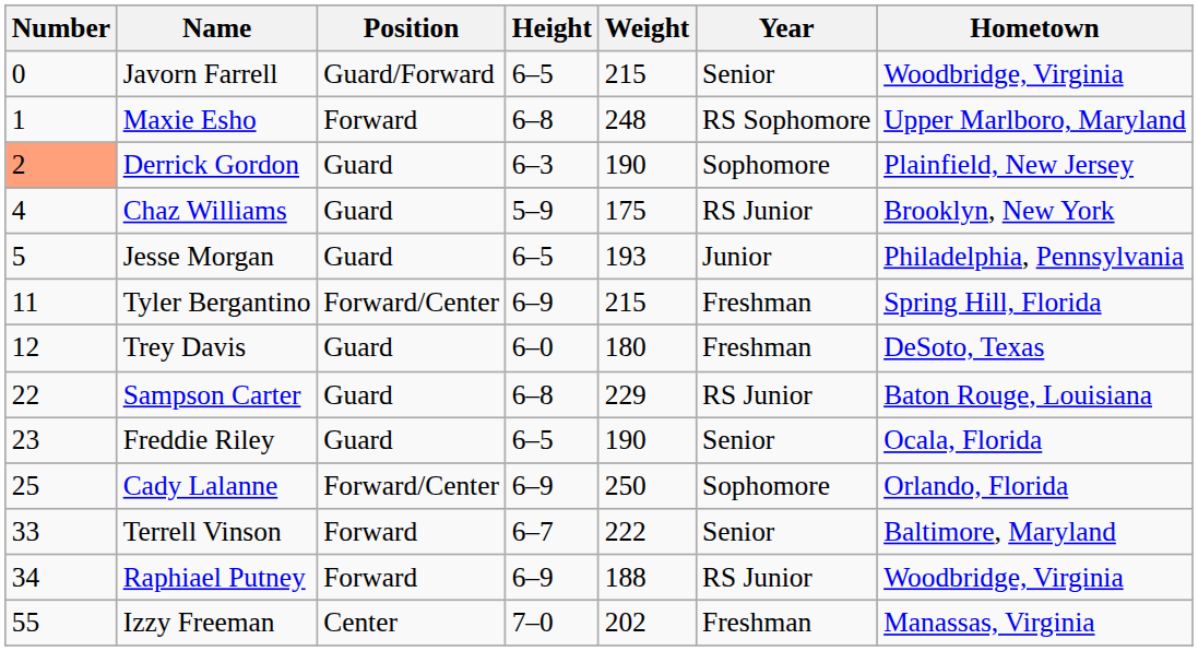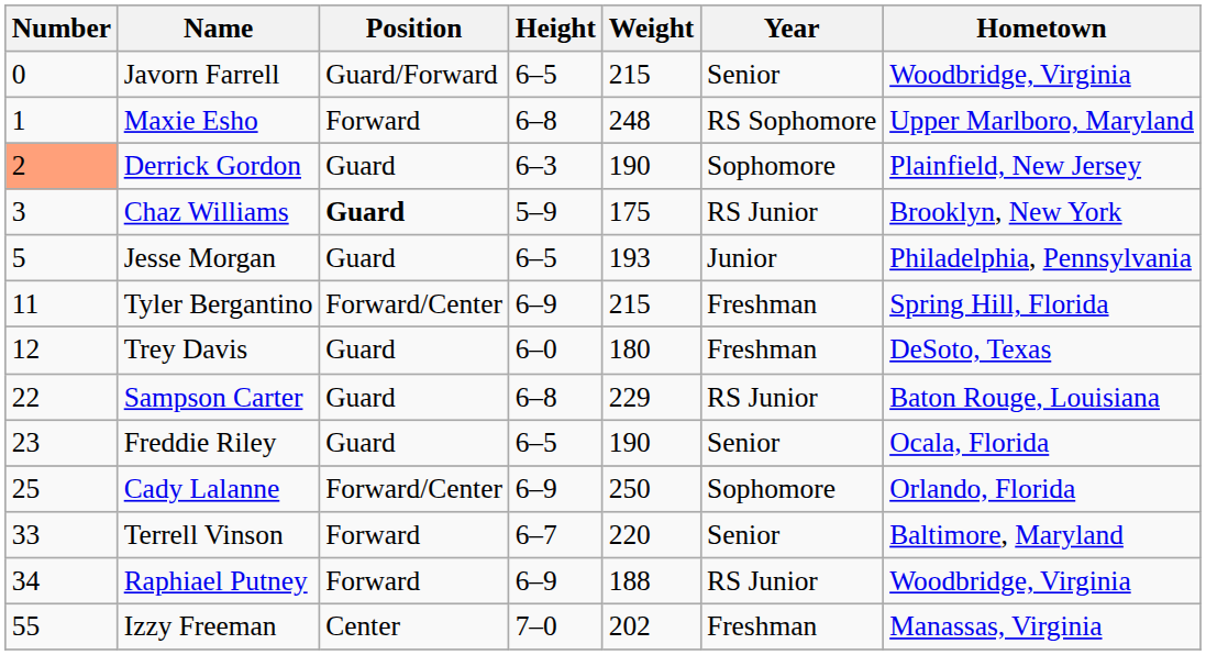 <table class="wikitable" style="font-size: 95%;">
 <tr>
 <th>Number</th>
 <th>Name</th>
 <th>Position</th>
 <th>Height</th>
 <th>Weight</th>
 <th>Year</th>
 <th>Hometown</th>
 </tr>
 <tr>
 <td>0</td>
 <td>Javorn Farrell</td>
 <td>Guard/Forward</td>
 <td>6–5</td>
 <td>215</td>
 <td>Senior</td>
 <td><a href='#'>Woodbridge, Virginia</a></td>
 </tr>
 <tr>
 <td>1</td>
 <td><a href='#'>Maxie Esho</a></td>
 <td>Forward</td>
 <td>6–8</td>
 <td>248</td>
 <td>RS Sophomore</td>
 <td><a href='#'>Upper Marlboro, Maryland</a></td>
 </tr>
 <tr>
 <td style="background: lightsalmon;">2</td>
 <td><a href='#'>Derrick Gordon</a></td>
 <td>Guard</td>
 <td>6–3</td>
 <td>190</td>
 <td>Sophomore</td>
 <td><a href='#'>Plainfield, New Jersey</a></td>
 </tr>
 <tr>
-<td>4</td>
+<td>3</td>
 <td><a href='#'>Chaz Williams</a></td>
-<td>Guard</td>
+<td><strong>Guard</strong></td>
 <td>5–9</td>
 <td>175</td>
 <td>RS Junior</td>
 <td><a href='#'>Brooklyn</a>, <a href='#'>New York</a></td>
 </tr>
 <tr>
 <td>5</td>
 <td>Jesse Morgan</td>
 <td>Guard</td>
 <td>6–5</td>
 <td>193</td>
 <td>Junior</td>
 <td><a href='#'>Philadelphia</a>, <a href='#'>Pennsylvania</a></td>
 </tr>
 <tr>
 <td>11</td>
 <td>Tyler Bergantino</td>
 <td>Forward/Center</td>
 <td>6–9</td>
 <td>215</td>
 <td>Freshman</td>
 <td><a href='#'>Spring Hill, Florida</a></td>
 </tr>
 <tr>
 <td>12</td>
 <td>Trey Davis</td>
 <td>Guard</td>
 <td>6–0</td>
 <td>180</td>
 <td>Freshman</td>
 <td><a href='#'>DeSoto, Texas</a></td>
 </tr>
 <tr>
 <td>22</td>
 <td><a href='#'>Sampson Carter</a></td>
 <td>Guard</td>
 <td>6–8</td>
 <td>229</td>
 <td>RS Junior</td>
 <td><a href='#'>Baton Rouge, Louisiana</a></td>
 </tr>
 <tr>
 <td>23</td>
 <td>Freddie Riley</td>
 <td>Guard</td>
 <td>6–5</td>
 <td>190</td>
 <td>Senior</td>
 <td><a href='#'>Ocala, Florida</a></td>
 </tr>
 <tr>
 <td>25</td>
 <td><a href='#'>Cady Lalanne</a></td>
 <td>Forward/Center</td>
 <td>6–9</td>
 <td>250</td>
 <td>Sophomore</td>
 <td><a href='#'>Orlando, Florida</a></td>
 </tr>
 <tr>
 <td>33</td>
 <td>Terrell Vinson</td>
 <td>Forward</td>
 <td>6–7</td>
-<td>222</td>
+<td>220</td>
 <td>Senior</td>
 <td><a href='#'>Baltimore</a>, <a href='#'>Maryland</a></td>
 </tr>
 <tr>
 <td>34</td>
 <td><a href='#'>Raphiael Putney</a></td>
 <td>Forward</td>
 <td>6–9</td>
 <td>188</td>
 <td>RS Junior</td>
 <td><a href='#'>Woodbridge, Virginia</a></td>
 </tr>
 <tr>
 <td>55</td>
 <td>Izzy Freeman</td>
 <td>Center</td>
 <td>7–0</td>
 <td>202</td>
 <td>Freshman</td>
 <td><a href='#'>Manassas, Virginia</a></td>
 </tr>
 </table>
